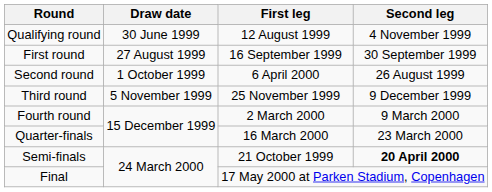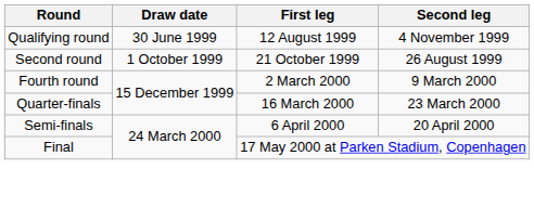 <table class="wikitable" style="text-align:center">
 <tr>
 <th>Round</th>
 <th>Draw date</th>
 <th>First leg</th>
 <th>Second leg</th>
 </tr>
 <tr>
 <td>Qualifying round</td>
 <td>30 June 1999</td>
 <td>12 August 1999</td>
 <td>4 November 1999</td>
 </tr>
 <tr>
-<td>First round</td>
-<td>27 August 1999</td>
-<td>16 September 1999</td>
-<td>30 September 1999</td>
-</tr>
-<tr>
 <td>Second round</td>
 <td>1 October 1999</td>
-<td>6 April 2000</td>
+<td>21 October 1999</td>
 <td>26 August 1999</td>
-</tr>
-<tr>
-<td>Third round</td>
-<td>5 November 1999</td>
-<td>25 November 1999</td>
-<td>9 December 1999</td>
 </tr>
 <tr>
 <td>Fourth round</td>
 <td rowspan="2">15 December 1999</td>
 <td>2 March 2000</td>
 <td>9 March 2000</td>
 </tr>
 <tr>
 <td>Quarter-finals</td>
 <td>16 March 2000</td>
 <td>23 March 2000</td>
 </tr>
 <tr>
 <td>Semi-finals</td>
 <td rowspan="2">24 March 2000</td>
-<td>21 October 1999</td>
-<td><strong>20 April 2000</strong></td>
+<td>6 April 2000</td>
+<td>20 April 2000</td>
 </tr>
 <tr>
 <td>Final</td>
 <td colspan="2">17 May 2000 at <a href='#'>Parken Stadium</a>, <a href='#'>Copenhagen</a></td>
 </tr>
 </table>
